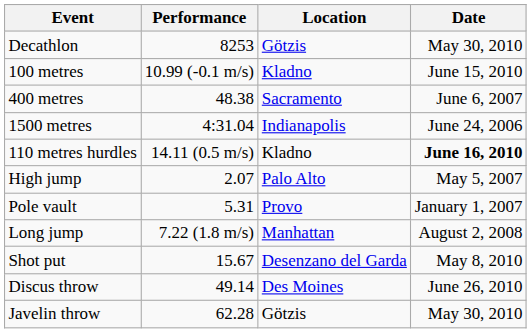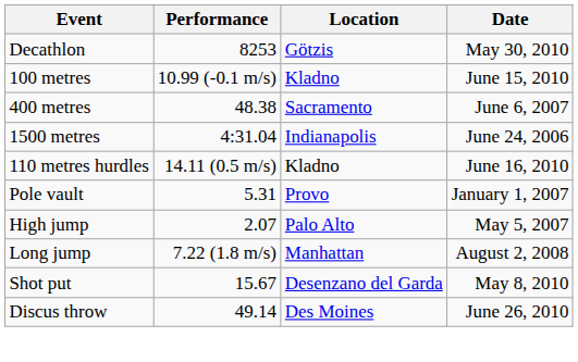 <table class="wikitable" |]>
 <tr>
 <th>Event</th>
 <th>Performance</th>
 <th>Location</th>
 <th>Date</th>
 </tr>
 <tr>
 <td>Decathlon</td>
 <td align=right>8253</td>
 <td><a href='#'>Götzis</a></td>
 <td align=right>May 30, 2010</td>
 </tr>
 <tr>
 <td>100 metres</td>
 <td align=right>10.99 (-0.1 m/s)</td>
 <td><a href='#'>Kladno</a></td>
 <td align=right>June 15, 2010</td>
 </tr>
 <tr>
 <td>400 metres</td>
 <td align=right>48.38</td>
 <td><a href='#'>Sacramento</a></td>
 <td align=right>June 6, 2007</td>
 </tr>
 <tr>
 <td>1500 metres</td>
 <td align=right>4:31.04</td>
 <td><a href='#'>Indianapolis</a></td>
 <td align=right>June 24, 2006</td>
 </tr>
 <tr>
 <td>110 metres hurdles</td>
 <td align=right>14.11 (0.5 m/s)</td>
 <td>Kladno</td>
-<td align=right><strong>June 16, 2010</strong></td>
+<td align=right>June 16, 2010</td>
+</tr>
+<tr>
+<td>Pole vault</td>
+<td align=right>5.31</td>
+<td><a href='#'>Provo</a></td>
+<td align=right>January 1, 2007</td>
 </tr>
 <tr>
 <td>High jump</td>
 <td align=right>2.07</td>
 <td><a href='#'>Palo Alto</a></td>
 <td align=right>May 5, 2007</td>
-</tr>
-<tr>
-<td>Pole vault</td>
-<td align=right>5.31</td>
-<td><a href='#'>Provo</a></td>
-<td align=right>January 1, 2007</td>
 </tr>
 <tr>
 <td>Long jump</td>
 <td align=right>7.22 (1.8 m/s)</td>
 <td><a href='#'>Manhattan</a></td>
 <td align=right>August 2, 2008</td>
 </tr>
 <tr>
 <td>Shot put</td>
 <td align=right>15.67</td>
 <td><a href='#'>Desenzano del Garda</a></td>
 <td align=right>May 8, 2010</td>
 </tr>
 <tr>
 <td>Discus throw</td>
 <td align=right>49.14</td>
 <td><a href='#'>Des Moines</a></td>
 <td align=right>June 26, 2010</td>
 </tr>
-<tr>
-<td>Javelin throw</td>
-<td align=right>62.28</td>
-<td>Götzis</td>
-<td align=right>May 30, 2010</td>
-</tr>
 </table>
